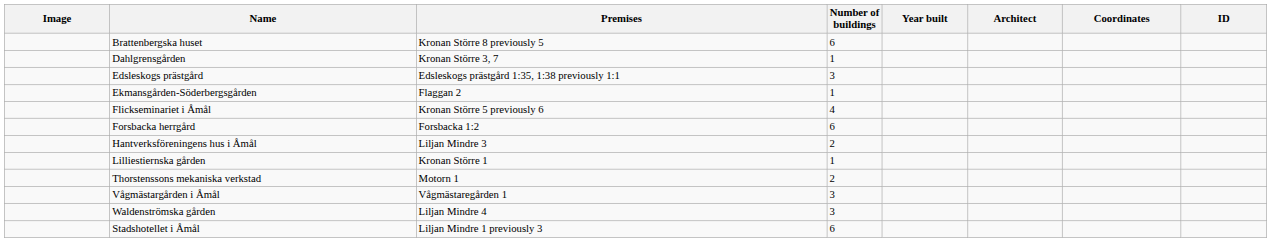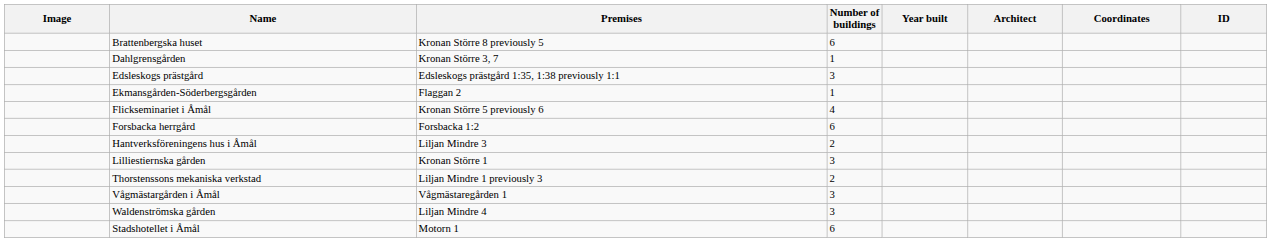 <table class="wikitable" width="95%">
 <tr>
 <th width="150">Image</th>
 <th>Name</th>
 <th>Premises</th>
 <th width="75">Number of<br>buildings</th>
 <th width="120">Year built</th>
 <th>Architect</th>
 <th width="170">Coordinates</th>
 <th width="120">ID</th>
 </tr>
 <tr>
 <td></td>
 <td>Brattenbergska huset</td>
 <td>Kronan Större 8 previously 5</td>
 <td>6</td>
 <td></td>
 <td></td>
 <td></td>
 <td></td>
 </tr>
 <tr>
 <td></td>
 <td>Dahlgrensgården</td>
 <td>Kronan Större 3, 7</td>
 <td>1</td>
 <td></td>
 <td></td>
 <td></td>
 <td></td>
 </tr>
 <tr>
 <td></td>
 <td>Edsleskogs prästgård</td>
 <td>Edsleskogs prästgård 1:35, 1:38 previously 1:1</td>
 <td>3</td>
 <td></td>
 <td></td>
 <td></td>
 <td></td>
 </tr>
 <tr>
 <td></td>
 <td>Ekmansgården-Söderbergsgården</td>
 <td>Flaggan 2</td>
 <td>1</td>
 <td></td>
 <td></td>
 <td></td>
 <td></td>
 </tr>
 <tr>
 <td></td>
 <td>Flickseminariet i Åmål</td>
 <td>Kronan Större 5 previously 6</td>
 <td>4</td>
 <td></td>
 <td></td>
 <td></td>
 <td></td>
 </tr>
 <tr>
 <td></td>
 <td Forsbacka, Åmål Municipality>Forsbacka herrgård</td>
 <td>Forsbacka 1:2</td>
 <td>6</td>
 <td></td>
 <td></td>
 <td></td>
 <td></td>
 </tr>
 <tr>
 <td></td>
 <td>Hantverksföreningens hus i Åmål</td>
 <td>Liljan Mindre 3</td>
 <td>2</td>
 <td></td>
 <td></td>
 <td></td>
 <td></td>
 </tr>
 <tr>
 <td></td>
 <td>Lilliestiernska gården</td>
 <td>Kronan Större 1</td>
-<td>1</td>
+<td>3</td>
 <td></td>
 <td></td>
 <td></td>
 <td></td>
 </tr>
 <tr>
 <td></td>
 <td>Thorstenssons mekaniska verkstad</td>
-<td>Motorn 1</td>
+<td>Liljan Mindre 1 previously 3</td>
 <td>2</td>
 <td></td>
 <td></td>
 <td></td>
 <td></td>
 </tr>
 <tr>
 <td></td>
 <td>Vågmästargården i Åmål</td>
 <td>Vågmästaregården 1</td>
 <td>3</td>
 <td></td>
 <td></td>
 <td></td>
 <td></td>
 </tr>
 <tr>
 <td></td>
 <td>Waldenströmska gården</td>
 <td>Liljan Mindre 4</td>
 <td>3</td>
 <td></td>
 <td></td>
 <td></td>
 <td></td>
 </tr>
 <tr>
 <td></td>
 <td>Stadshotellet i Åmål</td>
-<td>Liljan Mindre 1 previously 3</td>
+<td>Motorn 1</td>
 <td>6</td>
 <td></td>
 <td></td>
 <td></td>
 <td></td>
 </tr>
 </table>
